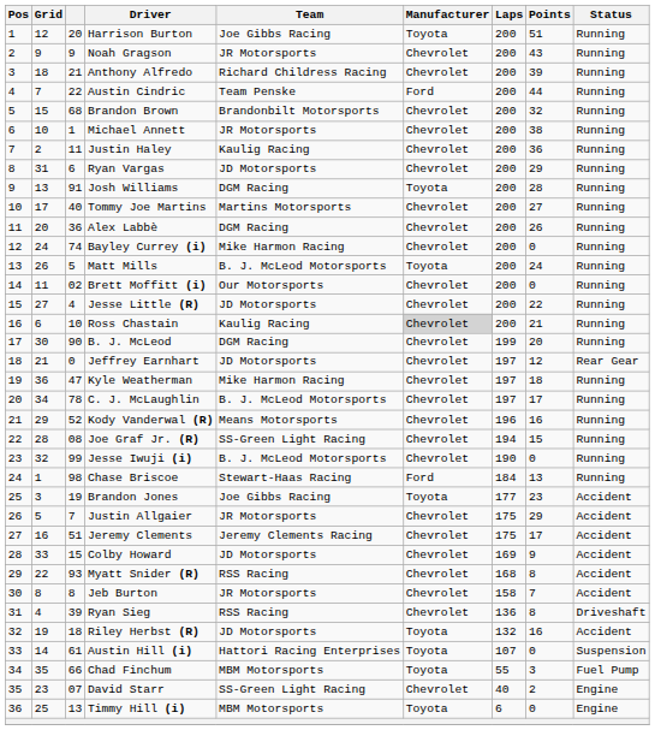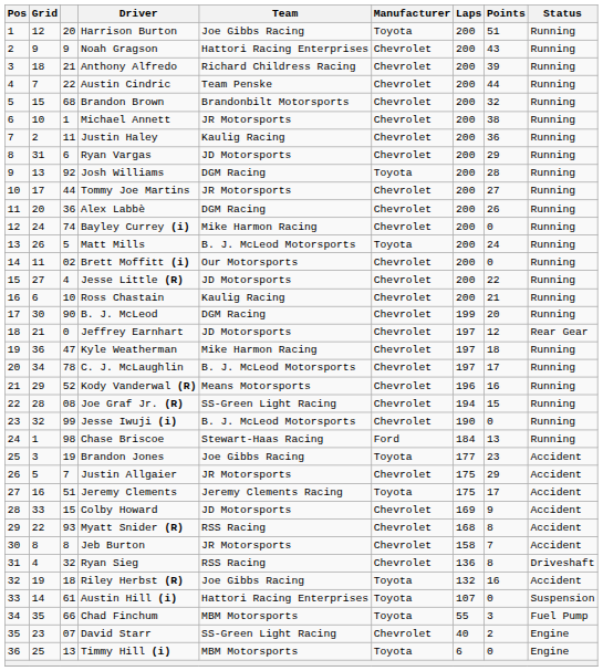 <table class="wikitable" style="font-size:98%">
 <tr>
 <th>Pos</th>
 <th>Grid</th>
 <th></th>
 <th>Driver</th>
 <th>Team</th>
 <th>Manufacturer</th>
 <th>Laps</th>
 <th>Points</th>
 <th>Status</th>
 </tr>
 <tr>
 <td>1</td>
 <td>12</td>
 <td>20</td>
 <td>Harrison Burton</td>
 <td>Joe Gibbs Racing</td>
 <td>Toyota</td>
 <td>200</td>
 <td>51</td>
 <td>Running</td>
 </tr>
 <tr>
 <td>2</td>
 <td>9</td>
 <td>9</td>
 <td>Noah Gragson</td>
-<td>JR Motorsports</td>
+<td>Hattori Racing Enterprises</td>
 <td>Chevrolet</td>
 <td>200</td>
 <td>43</td>
 <td>Running</td>
 </tr>
 <tr>
 <td>3</td>
 <td>18</td>
 <td>21</td>
 <td>Anthony Alfredo</td>
 <td>Richard Childress Racing</td>
 <td>Chevrolet</td>
 <td>200</td>
 <td>39</td>
 <td>Running</td>
 </tr>
 <tr>
 <td>4</td>
 <td>7</td>
 <td>22</td>
 <td>Austin Cindric</td>
 <td>Team Penske</td>
-<td>Ford</td>
+<td>Chevrolet</td>
 <td>200</td>
 <td>44</td>
 <td>Running</td>
 </tr>
 <tr>
 <td>5</td>
 <td>15</td>
 <td>68</td>
 <td>Brandon Brown</td>
 <td>Brandonbilt Motorsports</td>
 <td>Chevrolet</td>
 <td>200</td>
 <td>32</td>
 <td>Running</td>
 </tr>
 <tr>
 <td>6</td>
 <td>10</td>
 <td>1</td>
 <td>Michael Annett</td>
 <td>JR Motorsports</td>
 <td>Chevrolet</td>
 <td>200</td>
 <td>38</td>
 <td>Running</td>
 </tr>
 <tr>
 <td>7</td>
 <td>2</td>
 <td>11</td>
 <td>Justin Haley</td>
 <td>Kaulig Racing</td>
 <td>Chevrolet</td>
 <td>200</td>
 <td>36</td>
 <td>Running</td>
 </tr>
 <tr>
 <td>8</td>
 <td>31</td>
 <td>6</td>
 <td>Ryan Vargas</td>
 <td>JD Motorsports</td>
 <td>Chevrolet</td>
 <td>200</td>
 <td>29</td>
 <td>Running</td>
 </tr>
 <tr>
 <td>9</td>
 <td>13</td>
-<td>91</td>
+<td>92</td>
 <td>Josh Williams</td>
 <td>DGM Racing</td>
 <td>Toyota</td>
 <td>200</td>
 <td>28</td>
 <td>Running</td>
 </tr>
 <tr>
 <td>10</td>
 <td>17</td>
-<td>40</td>
+<td>44</td>
 <td>Tommy Joe Martins</td>
-<td>Martins Motorsports</td>
+<td>JR Motorsports</td>
 <td>Chevrolet</td>
 <td>200</td>
 <td>27</td>
 <td>Running</td>
 </tr>
 <tr>
 <td>11</td>
 <td>20</td>
 <td>36</td>
 <td>Alex Labbè</td>
 <td>DGM Racing</td>
 <td>Chevrolet</td>
 <td>200</td>
 <td>26</td>
 <td>Running</td>
 </tr>
 <tr>
 <td>12</td>
 <td>24</td>
 <td>74</td>
 <td>Bayley Currey <strong>(i)</strong></td>
 <td>Mike Harmon Racing</td>
 <td>Chevrolet</td>
 <td>200</td>
 <td>0</td>
 <td>Running</td>
 </tr>
 <tr>
 <td>13</td>
 <td>26</td>
 <td>5</td>
 <td>Matt Mills</td>
 <td>B. J. McLeod Motorsports</td>
 <td>Toyota</td>
 <td>200</td>
 <td>24</td>
 <td>Running</td>
 </tr>
 <tr>
 <td>14</td>
 <td>11</td>
 <td>02</td>
 <td>Brett Moffitt <strong>(i)</strong></td>
 <td>Our Motorsports</td>
 <td>Chevrolet</td>
 <td>200</td>
 <td>0</td>
 <td>Running</td>
 </tr>
 <tr>
 <td>15</td>
 <td>27</td>
 <td>4</td>
 <td>Jesse Little <strong>(R)</strong></td>
 <td>JD Motorsports</td>
 <td>Chevrolet</td>
 <td>200</td>
 <td>22</td>
 <td>Running</td>
 </tr>
 <tr>
 <td>16</td>
 <td>6</td>
 <td>10</td>
 <td>Ross Chastain</td>
 <td>Kaulig Racing</td>
-<td style="background: lightgrey;">Chevrolet</td>
+<td>Chevrolet</td>
 <td>200</td>
 <td>21</td>
 <td>Running</td>
 </tr>
 <tr>
 <td>17</td>
 <td>30</td>
 <td>90</td>
 <td>B. J. McLeod</td>
 <td>DGM Racing</td>
 <td>Chevrolet</td>
 <td>199</td>
 <td>20</td>
 <td>Running</td>
 </tr>
 <tr>
 <td>18</td>
 <td>21</td>
 <td>0</td>
 <td>Jeffrey Earnhart</td>
 <td>JD Motorsports</td>
 <td>Chevrolet</td>
 <td>197</td>
 <td>12</td>
 <td>Rear Gear</td>
 </tr>
 <tr>
 <td>19</td>
 <td>36</td>
 <td>47</td>
 <td>Kyle Weatherman</td>
 <td>Mike Harmon Racing</td>
 <td>Chevrolet</td>
 <td>197</td>
 <td>18</td>
 <td>Running</td>
 </tr>
 <tr>
 <td>20</td>
 <td>34</td>
 <td>78</td>
 <td>C. J. McLaughlin</td>
 <td>B. J. McLeod Motorsports</td>
 <td>Chevrolet</td>
 <td>197</td>
 <td>17</td>
 <td>Running</td>
 </tr>
 <tr>
 <td>21</td>
 <td>29</td>
 <td>52</td>
 <td>Kody Vanderwal <strong>(R)</strong></td>
 <td>Means Motorsports</td>
 <td>Chevrolet</td>
 <td>196</td>
 <td>16</td>
 <td>Running</td>
 </tr>
 <tr>
 <td>22</td>
 <td>28</td>
 <td>08</td>
 <td>Joe Graf Jr. <strong>(R)</strong></td>
 <td>SS-Green Light Racing</td>
 <td>Chevrolet</td>
 <td>194</td>
 <td>15</td>
 <td>Running</td>
 </tr>
 <tr>
 <td>23</td>
 <td>32</td>
 <td>99</td>
 <td>Jesse Iwuji <strong>(i)</strong></td>
 <td>B. J. McLeod Motorsports</td>
 <td>Chevrolet</td>
 <td>190</td>
 <td>0</td>
 <td>Running</td>
 </tr>
 <tr>
 <td>24</td>
 <td>1</td>
 <td>98</td>
 <td>Chase Briscoe</td>
 <td>Stewart-Haas Racing</td>
 <td>Ford</td>
 <td>184</td>
 <td>13</td>
 <td>Running</td>
 </tr>
 <tr>
 <td>25</td>
 <td>3</td>
 <td>19</td>
 <td>Brandon Jones</td>
 <td>Joe Gibbs Racing</td>
 <td>Toyota</td>
 <td>177</td>
 <td>23</td>
 <td>Accident</td>
 </tr>
 <tr>
 <td>26</td>
 <td>5</td>
 <td>7</td>
 <td>Justin Allgaier</td>
 <td>JR Motorsports</td>
 <td>Chevrolet</td>
 <td>175</td>
 <td>29</td>
 <td>Accident</td>
 </tr>
 <tr>
 <td>27</td>
 <td>16</td>
 <td>51</td>
 <td>Jeremy Clements</td>
 <td>Jeremy Clements Racing</td>
-<td>Chevrolet</td>
+<td>Toyota</td>
 <td>175</td>
 <td>17</td>
 <td>Accident</td>
 </tr>
 <tr>
 <td>28</td>
 <td>33</td>
 <td>15</td>
 <td>Colby Howard</td>
 <td>JD Motorsports</td>
 <td>Chevrolet</td>
 <td>169</td>
 <td>9</td>
 <td>Accident</td>
 </tr>
 <tr>
 <td>29</td>
 <td>22</td>
 <td>93</td>
 <td>Myatt Snider <strong>(R)</strong></td>
 <td>RSS Racing</td>
 <td>Chevrolet</td>
 <td>168</td>
 <td>8</td>
 <td>Accident</td>
 </tr>
 <tr>
 <td>30</td>
 <td>8</td>
 <td>8</td>
 <td>Jeb Burton</td>
 <td>JR Motorsports</td>
 <td>Chevrolet</td>
 <td>158</td>
 <td>7</td>
 <td>Accident</td>
 </tr>
 <tr>
 <td>31</td>
 <td>4</td>
-<td>39</td>
+<td>32</td>
 <td>Ryan Sieg</td>
 <td>RSS Racing</td>
 <td>Chevrolet</td>
 <td>136</td>
 <td>8</td>
 <td>Driveshaft</td>
 </tr>
 <tr>
 <td>32</td>
 <td>19</td>
 <td>18</td>
 <td>Riley Herbst <strong>(R)</strong></td>
-<td>JD Motorsports</td>
+<td>Joe Gibbs Racing</td>
 <td>Toyota</td>
 <td>132</td>
 <td>16</td>
 <td>Accident</td>
 </tr>
 <tr>
 <td>33</td>
 <td>14</td>
 <td>61</td>
 <td>Austin Hill <strong>(i)</strong></td>
 <td>Hattori Racing Enterprises</td>
 <td>Toyota</td>
 <td>107</td>
 <td>0</td>
 <td>Suspension</td>
 </tr>
 <tr>
 <td>34</td>
 <td>35</td>
 <td>66</td>
 <td>Chad Finchum</td>
 <td>MBM Motorsports</td>
 <td>Toyota</td>
 <td>55</td>
 <td>3</td>
 <td>Fuel Pump</td>
 </tr>
 <tr>
 <td>35</td>
 <td>23</td>
 <td>07</td>
 <td>David Starr</td>
 <td>SS-Green Light Racing</td>
 <td>Chevrolet</td>
 <td>40</td>
 <td>2</td>
 <td>Engine</td>
 </tr>
 <tr>
 <td>36</td>
 <td>25</td>
 <td>13</td>
 <td>Timmy Hill <strong>(i)</strong></td>
 <td>MBM Motorsports</td>
 <td>Toyota</td>
 <td>6</td>
 <td>0</td>
 <td>Engine</td>
 </tr>
 <tr>
 <th colspan="9"></th>
 </tr>
 <tr>
 </tr>
 </table>
